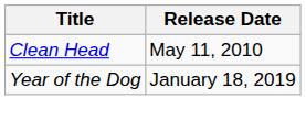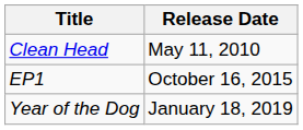 <table class="wikitable">
 <tr>
 <th>Title</th>
 <th>Release Date</th>
 </tr>
 <tr>
 <td><em><a href='#'>Clean Head</a></em></td>
 <td>May 11, 2010</td>
 </tr>
 <tr>
+<td><em>EP1</em></td>
+<td>October 16, 2015</td>
+</tr>
+<tr>
 <td><em>Year of the Dog</em></td>
 <td>January 18, 2019</td>
 </tr>
 </table>
